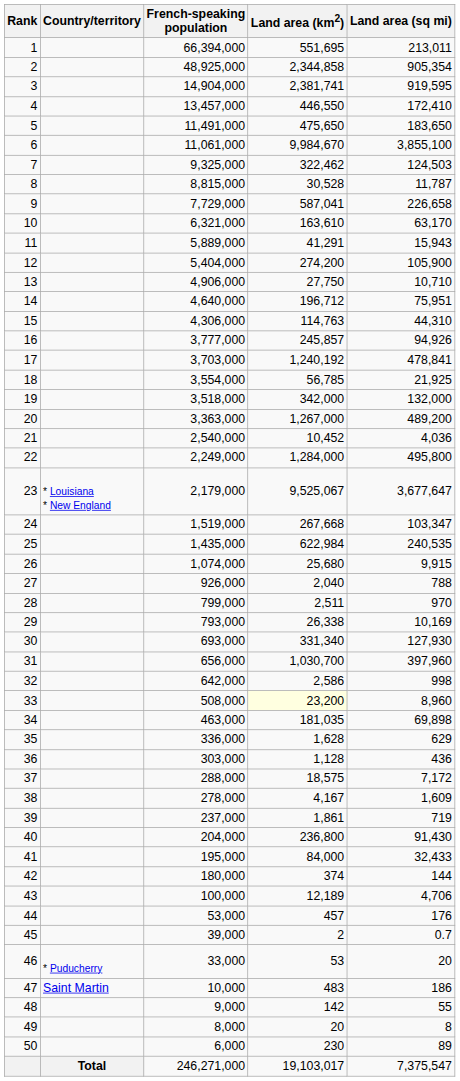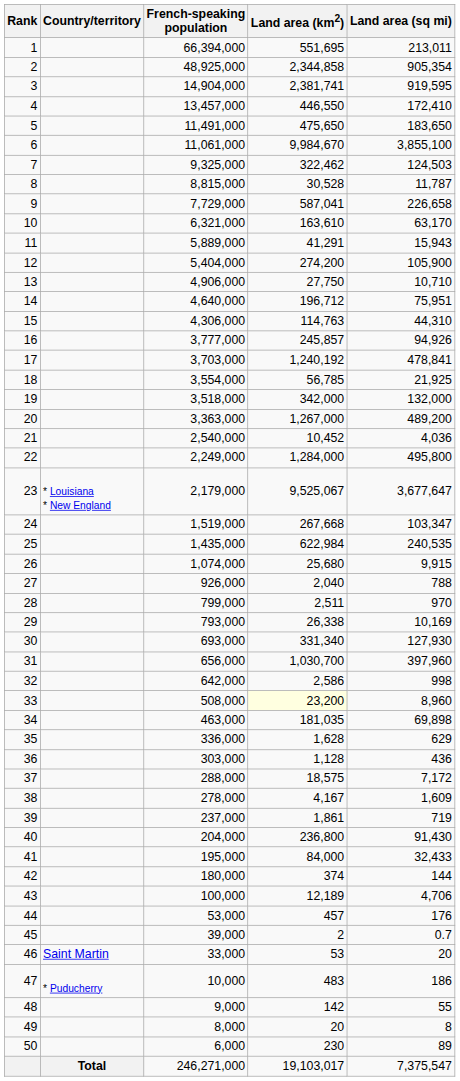 <table class="wikitable sortable" style="text-align:right">
 <tr>
 <th>Rank</th>
 <th style="text-align:center">Country/territory</th>
 <th style="text-align:center">French-speaking<br>population</th>
 <th>Land area (km<sup>2</sup>)</th>
 <th>Land area (sq mi)</th>
 </tr>
 <tr>
 <td>1</td>
 <td align=left></td>
 <td>66,394,000</td>
 <td>551,695</td>
 <td>213,011</td>
 </tr>
 <tr>
 <td>2</td>
 <td align=left></td>
 <td>48,925,000</td>
 <td>2,344,858</td>
 <td>905,354</td>
 </tr>
 <tr>
 <td>3</td>
 <td align=left></td>
 <td>14,904,000</td>
 <td>2,381,741</td>
 <td>919,595</td>
 </tr>
 <tr>
 <td>4</td>
 <td align=left></td>
 <td>13,457,000</td>
 <td>446,550</td>
 <td>172,410</td>
 </tr>
 <tr>
 <td>5</td>
 <td align=left></td>
 <td>11,491,000</td>
 <td>475,650</td>
 <td>183,650</td>
 </tr>
 <tr>
 <td>6</td>
 <td align=left></td>
 <td>11,061,000</td>
 <td>9,984,670</td>
 <td>3,855,100</td>
 </tr>
 <tr>
 <td>7</td>
 <td align=left></td>
 <td>9,325,000</td>
 <td>322,462</td>
 <td>124,503</td>
 </tr>
 <tr>
 <td>8</td>
 <td align="left"></td>
 <td>8,815,000</td>
 <td>30,528</td>
 <td>11,787</td>
 </tr>
 <tr>
 <td>9</td>
 <td align=left></td>
 <td>7,729,000</td>
 <td>587,041</td>
 <td>226,658</td>
 </tr>
 <tr>
 <td>10</td>
 <td align=left></td>
 <td>6,321,000</td>
 <td>163,610</td>
 <td>63,170</td>
 </tr>
 <tr>
 <td>11</td>
 <td align="left"></td>
 <td>5,889,000</td>
 <td>41,291</td>
 <td>15,943</td>
 </tr>
 <tr>
 <td>12</td>
 <td align=left></td>
 <td>5,404,000</td>
 <td>274,200</td>
 <td>105,900</td>
 </tr>
 <tr>
 <td>13</td>
 <td align=left></td>
 <td>4,906,000</td>
 <td>27,750</td>
 <td>10,710</td>
 </tr>
 <tr>
 <td>14</td>
 <td align=left></td>
 <td>4,640,000</td>
 <td>196,712</td>
 <td>75,951</td>
 </tr>
 <tr>
 <td>15</td>
 <td align=left></td>
 <td>4,306,000</td>
 <td>114,763</td>
 <td>44,310</td>
 </tr>
 <tr>
 <td>16</td>
 <td align=left></td>
 <td>3,777,000</td>
 <td>245,857</td>
 <td>94,926</td>
 </tr>
 <tr>
 <td>17</td>
 <td align=left></td>
 <td>3,703,000</td>
 <td>1,240,192</td>
 <td>478,841</td>
 </tr>
 <tr>
 <td>18</td>
 <td align=left></td>
 <td>3,554,000</td>
 <td>56,785</td>
 <td>21,925</td>
 </tr>
 <tr>
 <td>19</td>
 <td align=left></td>
 <td>3,518,000</td>
 <td>342,000</td>
 <td>132,000</td>
 </tr>
 <tr>
 <td>20</td>
 <td align=left></td>
 <td>3,363,000</td>
 <td>1,267,000</td>
 <td>489,200</td>
 </tr>
 <tr>
 <td>21</td>
 <td align=left></td>
 <td>2,540,000</td>
 <td>10,452</td>
 <td>4,036</td>
 </tr>
 <tr>
 <td>22</td>
 <td align=left></td>
 <td>2,249,000</td>
 <td>1,284,000</td>
 <td>495,800</td>
 </tr>
 <tr>
 <td>23</td>
 <td align=left><br><small>* <a href='#'>Louisiana</a></small><br><small>* <a href='#'>New England</a></small></td>
 <td>2,179,000</td>
 <td>9,525,067</td>
 <td>3,677,647</td>
 </tr>
 <tr>
 <td>24</td>
 <td align=left></td>
 <td>1,519,000</td>
 <td>267,668</td>
 <td>103,347</td>
 </tr>
 <tr>
 <td>25</td>
 <td align=left></td>
 <td>1,435,000</td>
 <td>622,984</td>
 <td>240,535</td>
 </tr>
 <tr>
 <td>26</td>
 <td align=left></td>
 <td>1,074,000</td>
 <td>25,680</td>
 <td>9,915</td>
 </tr>
 <tr>
 <td>27</td>
 <td align=left></td>
 <td>926,000</td>
 <td>2,040</td>
 <td>788</td>
 </tr>
 <tr>
 <td>28</td>
 <td align=left></td>
 <td>799,000</td>
 <td>2,511</td>
 <td>970</td>
 </tr>
 <tr>
 <td>29</td>
 <td align=left></td>
 <td>793,000</td>
 <td>26,338</td>
 <td>10,169</td>
 </tr>
 <tr>
 <td>30</td>
 <td align=left></td>
 <td>693,000</td>
 <td>331,340</td>
 <td>127,930</td>
 </tr>
 <tr>
 <td>31</td>
 <td align=left></td>
 <td>656,000</td>
 <td>1,030,700</td>
 <td>397,960</td>
 </tr>
 <tr>
 <td>32</td>
 <td align=left></td>
 <td>642,000</td>
 <td>2,586</td>
 <td>998</td>
 </tr>
 <tr>
 <td>33</td>
 <td align=left></td>
 <td>508,000</td>
 <td style="background: lightyellow;">23,200</td>
 <td>8,960</td>
 </tr>
 <tr>
 <td>34</td>
 <td align=left></td>
 <td>463,000</td>
 <td>181,035</td>
 <td>69,898</td>
 </tr>
 <tr>
 <td>35</td>
 <td align=left></td>
 <td>336,000</td>
 <td>1,628</td>
 <td>629</td>
 </tr>
 <tr>
 <td>36</td>
 <td align=left></td>
 <td>303,000</td>
 <td>1,128</td>
 <td>436</td>
 </tr>
 <tr>
 <td>37</td>
 <td align=left></td>
 <td>288,000</td>
 <td>18,575</td>
 <td>7,172</td>
 </tr>
 <tr>
 <td>38</td>
 <td align=left></td>
 <td>278,000</td>
 <td>4,167</td>
 <td>1,609</td>
 </tr>
 <tr>
 <td>39</td>
 <td align=left></td>
 <td>237,000</td>
 <td>1,861</td>
 <td>719</td>
 </tr>
 <tr>
 <td>40</td>
 <td align=left></td>
 <td>204,000</td>
 <td>236,800</td>
 <td>91,430</td>
 </tr>
 <tr>
 <td>41</td>
 <td align=left></td>
 <td>195,000</td>
 <td>84,000</td>
 <td>32,433</td>
 </tr>
 <tr>
 <td>42</td>
 <td align=left></td>
 <td>180,000</td>
 <td>374</td>
 <td>144</td>
 </tr>
 <tr>
 <td>43</td>
 <td align=left></td>
 <td>100,000</td>
 <td>12,189</td>
 <td>4,706</td>
 </tr>
 <tr>
 <td>44</td>
 <td align=left></td>
 <td>53,000</td>
 <td>457</td>
 <td>176</td>
 </tr>
 <tr>
 <td>45</td>
 <td align=left></td>
 <td>39,000</td>
 <td>2</td>
 <td>0.7</td>
 </tr>
 <tr>
 <td>46</td>
-<td align=left><br><small>* <a href='#'>Puducherry</a></small><br></td>
+<td align=left> <a href='#'>Saint Martin</a></td>
 <td>33,000</td>
 <td>53</td>
 <td>20</td>
 </tr>
 <tr>
 <td>47</td>
-<td align=left> <a href='#'>Saint Martin</a></td>
+<td align=left><br><small>* <a href='#'>Puducherry</a></small><br></td>
 <td>10,000</td>
 <td>483</td>
 <td>186</td>
 </tr>
 <tr>
 <td>48</td>
 <td align=left></td>
 <td>9,000</td>
 <td>142</td>
 <td>55</td>
 </tr>
 <tr>
 <td>49</td>
 <td align=left></td>
 <td>8,000</td>
 <td>20</td>
 <td>8</td>
 </tr>
 <tr>
 <td>50</td>
 <td align=left></td>
 <td>6,000</td>
 <td>230</td>
 <td>89</td>
 </tr>
 <tr>
 <th></th>
 <th>Total</th>
 <td>246,271,000</td>
 <td>19,103,017</td>
 <td>7,375,547</td>
 </tr>
 </table>
